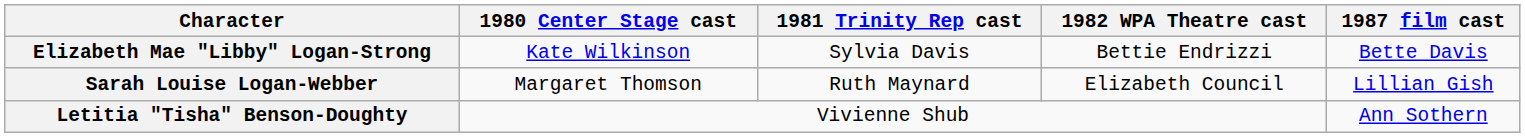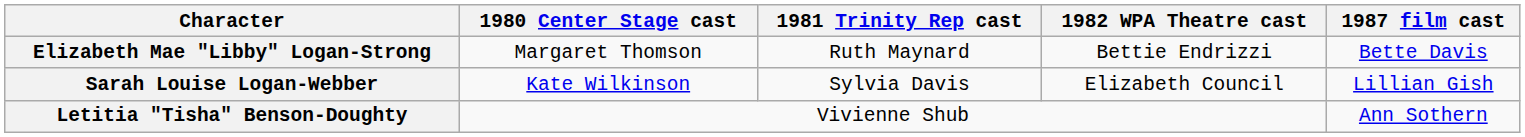 <table class="wikitable" width="80%">
 <tr>
 <th>Character</th>
 <th>1980 <a href='#'>Center Stage</a> cast</th>
 <th>1981 <a href='#'>Trinity Rep</a> cast</th>
 <th>1982 WPA Theatre cast</th>
 <th>1987 <a href='#'>film</a> cast</th>
 </tr>
 <tr>
 <th scope="row">Elizabeth Mae "Libby" Logan-Strong</th>
-<td align="center" colspan="1"><a href='#'>Kate Wilkinson</a></td>
-<td align="center" colspan="1">Sylvia Davis</td>
+<td align="center" colspan="1">Margaret Thomson</td>
+<td align="center" colspan="1">Ruth Maynard</td>
 <td align="center">Bettie Endrizzi</td>
 <td align="center" colspan="1"><a href='#'>Bette Davis</a></td>
 </tr>
 <tr>
 <th scope="row">Sarah Louise Logan-Webber</th>
-<td align="center" colspan="1">Margaret Thomson</td>
-<td align="center" colspan="1">Ruth Maynard</td>
+<td align="center" colspan="1"><a href='#'>Kate Wilkinson</a></td>
+<td align="center" colspan="1">Sylvia Davis</td>
 <td align="center" colspan="1">Elizabeth Council</td>
 <td align="center"><a href='#'>Lillian Gish</a></td>
 </tr>
 <tr>
 <th scope="row">Letitia "Tisha" Benson-Doughty</th>
 <td align="center" colspan="3">Vivienne Shub</td>
 <td align="center"><a href='#'>Ann Sothern</a></td>
 </tr>
 </table>
